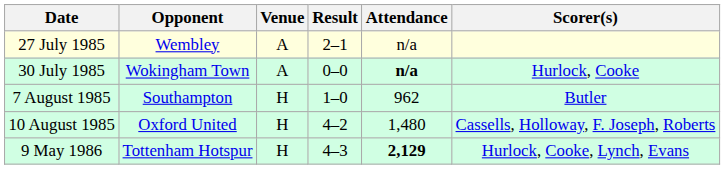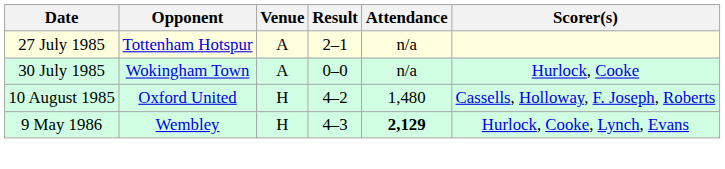 <table class="wikitable sortable" style="text-align:center;">
 <tr>
 <th>Date</th>
 <th>Opponent</th>
 <th>Venue</th>
 <th>Result</th>
 <th>Attendance</th>
 <th>Scorer(s)</th>
 </tr>
 <tr style="background:#ffd;">
 <td>27 July 1985</td>
-<td><a href='#'>Wembley</a></td>
+<td><a href='#'>Tottenham Hotspur</a></td>
 <td>A</td>
 <td>2–1</td>
 <td>n/a</td>
 <td></td>
 </tr>
 <tr style="background:#d0ffe3;">
 <td>30 July 1985</td>
 <td><a href='#'>Wokingham Town</a></td>
 <td>A</td>
 <td>0–0</td>
-<td><strong>n/a</strong></td>
+<td>n/a</td>
 <td><a href='#'>Hurlock</a>, <a href='#'>Cooke</a></td>
-</tr>
-<tr style="background:#d0ffe3;">
-<td>7 August 1985</td>
-<td><a href='#'>Southampton</a></td>
-<td>H</td>
-<td>1–0</td>
-<td>962</td>
-<td><a href='#'>Butler</a></td>
 </tr>
 <tr style="background:#d0ffe3;">
 <td>10 August 1985</td>
 <td><a href='#'>Oxford United</a></td>
 <td>H</td>
 <td>4–2</td>
 <td>1,480</td>
 <td><a href='#'>Cassells</a>, <a href='#'>Holloway</a>, <a href='#'>F. Joseph</a>, <a href='#'>Roberts</a></td>
 </tr>
 <tr style="background:#d0ffe3;">
 <td>9 May 1986</td>
-<td><a href='#'>Tottenham Hotspur</a></td>
+<td><a href='#'>Wembley</a></td>
 <td>H</td>
 <td>4–3</td>
 <td><strong>2,129</strong></td>
 <td><a href='#'>Hurlock</a>, <a href='#'>Cooke</a>, <a href='#'>Lynch</a>, <a href='#'>Evans</a></td>
 </tr>
 </table>
